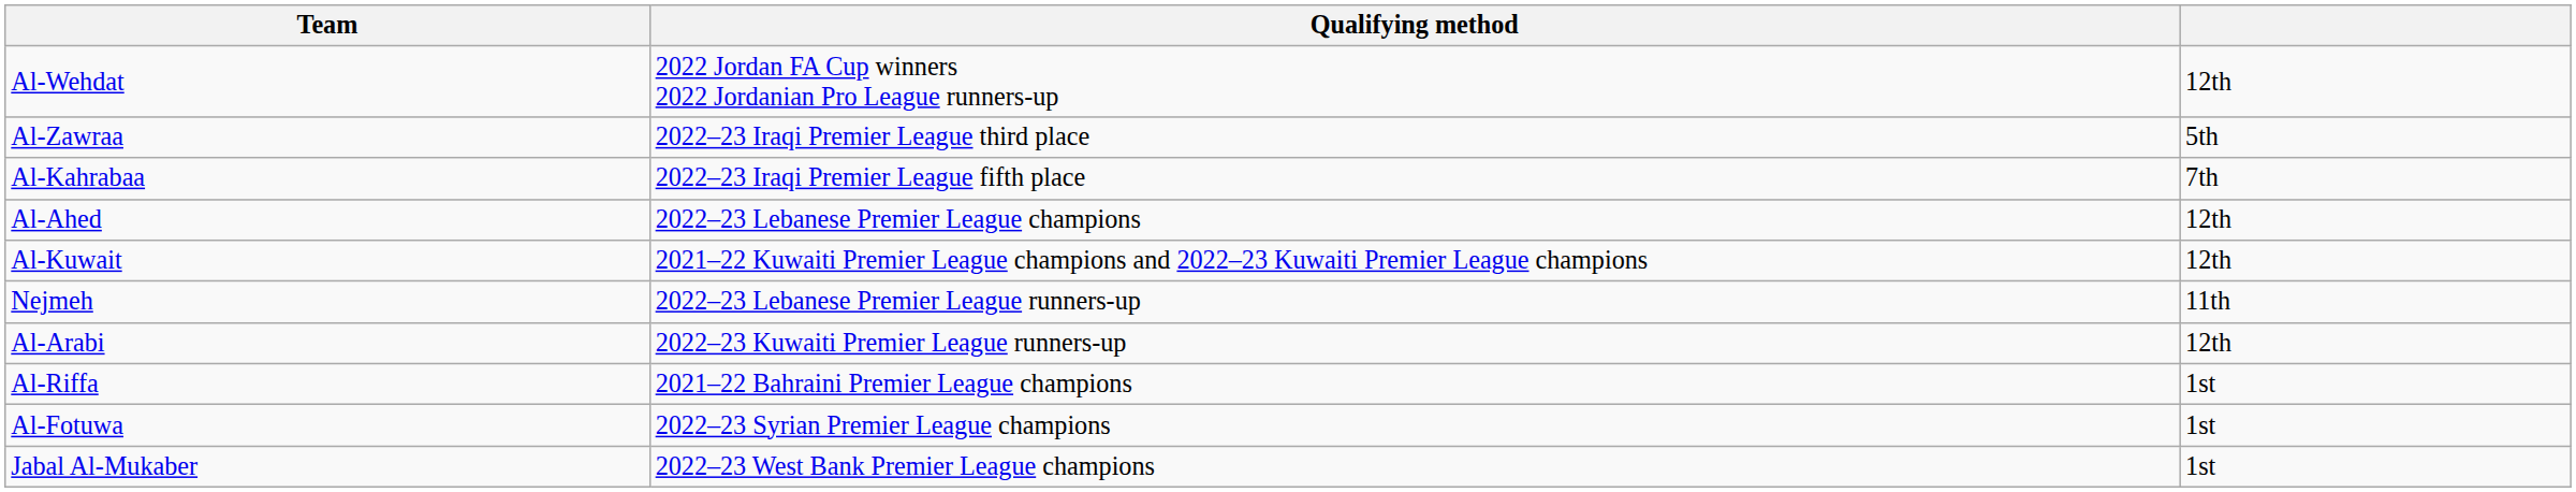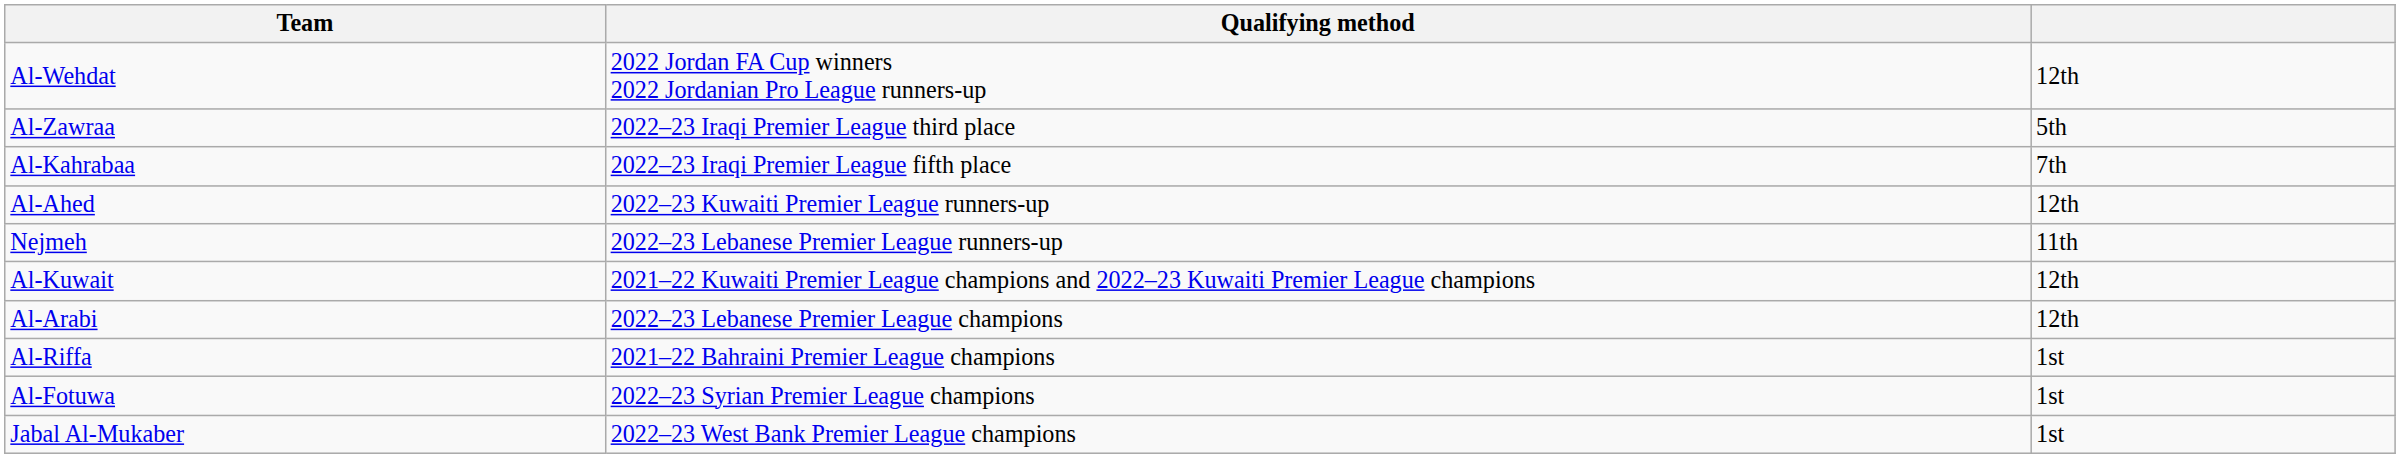 <table class="wikitable" style="table-layout:fixed;width:100%;">
 <tr>
 <th width=25%>Team</th>
 <th width=60%>Qualifying method</th>
 <th width=15%> </th>
 </tr>
 <tr>
 <td> <a href='#'>Al-Wehdat</a></td>
 <td><a href='#'>2022 Jordan FA Cup</a> winners<br><a href='#'>2022 Jordanian Pro League</a> runners-up</td>
 <td>12th </td>
 </tr>
 <tr>
 <td> <a href='#'>Al-Zawraa</a></td>
 <td><a href='#'>2022–23 Iraqi Premier League</a> third place</td>
 <td>5th </td>
 </tr>
 <tr>
 <td> <a href='#'>Al-Kahrabaa</a></td>
 <td><a href='#'>2022–23 Iraqi Premier League</a> fifth place</td>
 <td>7th </td>
 </tr>
 <tr>
 <td> <a href='#'>Al-Ahed</a></td>
-<td><a href='#'>2022–23 Lebanese Premier League</a> champions</td>
-<td>12th </td>
-</tr>
-<tr>
-<td> <a href='#'>Al-Kuwait</a></td>
-<td><a href='#'>2021–22 Kuwaiti Premier League</a> champions and <a href='#'>2022–23 Kuwaiti Premier League</a> champions</td>
+<td><a href='#'>2022–23 Kuwaiti Premier League</a> runners-up</td>
 <td>12th </td>
 </tr>
 <tr>
 <td> <a href='#'>Nejmeh</a></td>
 <td><a href='#'>2022–23 Lebanese Premier League</a> runners-up</td>
 <td>11th </td>
 </tr>
 <tr>
+<td> <a href='#'>Al-Kuwait</a></td>
+<td><a href='#'>2021–22 Kuwaiti Premier League</a> champions and <a href='#'>2022–23 Kuwaiti Premier League</a> champions</td>
+<td>12th </td>
+</tr>
+<tr>
 <td> <a href='#'>Al-Arabi</a></td>
-<td><a href='#'>2022–23 Kuwaiti Premier League</a> runners-up</td>
+<td><a href='#'>2022–23 Lebanese Premier League</a> champions</td>
 <td>12th </td>
 </tr>
 <tr>
 <td> <a href='#'>Al-Riffa</a></td>
 <td><a href='#'>2021–22 Bahraini Premier League</a> champions</td>
 <td>1st</td>
 </tr>
 <tr>
 <td> <a href='#'>Al-Fotuwa</a></td>
 <td><a href='#'>2022–23 Syrian Premier League</a> champions</td>
 <td>1st</td>
 </tr>
 <tr>
 <td> <a href='#'>Jabal Al-Mukaber</a></td>
 <td><a href='#'>2022–23 West Bank Premier League</a> champions</td>
 <td>1st</td>
 </tr>
 </table>
